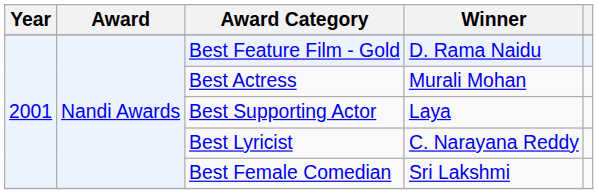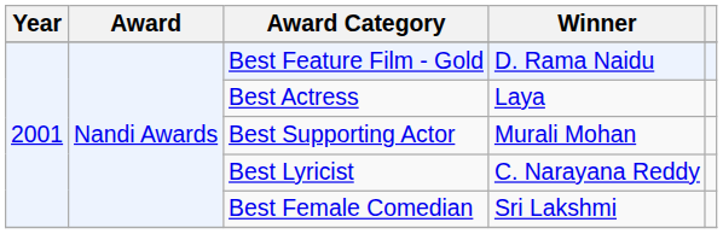 <table class="wikitable">
 <tr>
 <th>Year</th>
 <th>Award</th>
 <th>Award Category</th>
 <th>Winner</th>
 <th></th>
 </tr>
 <tr>
 </tr>
 <tr bgcolor=#edf3fe>
 <td rowspan="5"><a href='#'>2001</a></td>
 <td rowspan="5"><a href='#'>Nandi Awards</a></td>
 <td><a href='#'>Best Feature Film - Gold</a></td>
 <td><a href='#'>D. Rama Naidu</a></td>
 <td></td>
 </tr>
 <tr>
 <td><a href='#'>Best Actress</a></td>
-<td><a href='#'>Murali Mohan</a></td>
+<td><a href='#'>Laya</a></td>
 <td></td>
 </tr>
 <tr>
 <td><a href='#'>Best Supporting Actor</a></td>
-<td><a href='#'>Laya</a></td>
+<td><a href='#'>Murali Mohan</a></td>
 <td></td>
 </tr>
 <tr>
 <td><a href='#'>Best Lyricist</a></td>
 <td><a href='#'>C. Narayana Reddy</a></td>
 <td></td>
 </tr>
 <tr>
 <td><a href='#'>Best Female Comedian</a></td>
 <td><a href='#'>Sri Lakshmi</a></td>
 <td></td>
 </tr>
 <tr>
 </tr>
 </table>
